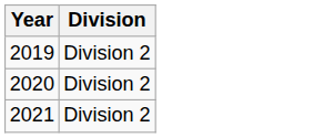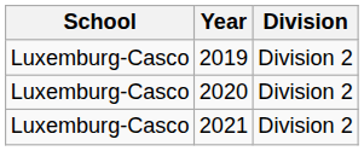 <table class="wikitable">
 <tr>
+<th>School</th>
 <th>Year</th>
 <th>Division</th>
 </tr>
 <tr>
+<td>Luxemburg-Casco</td>
 <td>2019</td>
 <td>Division 2</td>
 </tr>
 <tr>
+<td>Luxemburg-Casco</td>
 <td>2020</td>
 <td>Division 2</td>
 </tr>
 <tr>
+<td>Luxemburg-Casco</td>
 <td>2021</td>
 <td>Division 2</td>
 </tr>
 </table>
